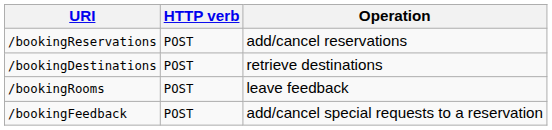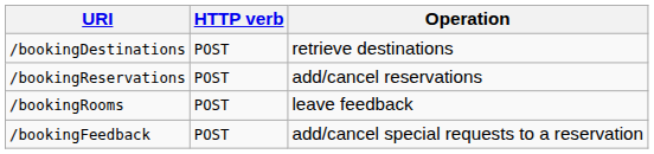 <table class="wikitable">
 <tr>
 <th><a href='#'>URI</a></th>
 <th><a href='#'>HTTP verb</a></th>
 <th>Operation</th>
 </tr>
 <tr>
+<td><code>/bookingDestinations</code></td>
+<td><code>POST</code></td>
+<td>retrieve destinations</td>
+</tr>
+<tr>
 <td><code>/bookingReservations</code></td>
 <td><code>POST</code></td>
 <td>add/cancel reservations</td>
-</tr>
-<tr>
-<td><code>/bookingDestinations</code></td>
-<td><code>POST</code></td>
-<td>retrieve destinations</td>
 </tr>
 <tr>
 <td><code>/bookingRooms</code></td>
 <td><code>POST</code></td>
 <td>leave feedback</td>
 </tr>
 <tr>
 <td><code>/bookingFeedback</code></td>
 <td><code>POST</code></td>
 <td>add/cancel special requests to a reservation</td>
 </tr>
 </table>
